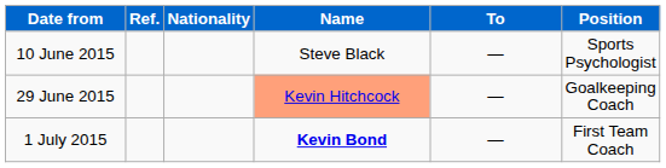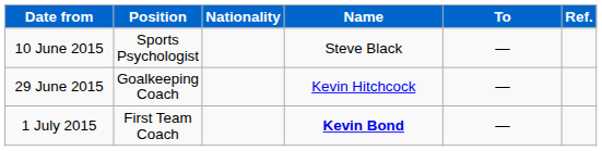 <table class="wikitable"  style="text-align:center; font-size:90%; ">
 <tr>
 <th style="background:#0066CC; color:#FFFFFF; width:100px;">Date from</th>
-<th style="background:#0066CC; color:#FFFFFF; width:25px;">Ref.</th>
+<th style="background:#0066CC; color:#FFFFFF; width:50px;">Position</th>
 <th style="background:#0066CC; color:#FFFFFF; width:50px;">Nationality</th>
 <th style="background:#0066CC; color:#FFFFFF; width:150px;">Name</th>
 <th style="background:#0066CC; color:#FFFFFF; width:110px;">To</th>
-<th style="background:#0066CC; color:#FFFFFF; width:50px;">Position</th>
+<th style="background:#0066CC; color:#FFFFFF; width:25px;">Ref.</th>
 </tr>
 <tr>
 <td>10 June 2015</td>
-<td></td>
+<td>Sports Psychologist</td>
 <td></td>
 <td>Steve Black</td>
 <td>—</td>
-<td>Sports Psychologist</td>
+<td></td>
 </tr>
 <tr>
 <td>29 June 2015</td>
+<td>Goalkeeping Coach</td>
 <td></td>
+<td><a href='#'>Kevin Hitchcock</a></td>
+<td>—</td>
 <td></td>
-<td style="background: lightsalmon;"><a href='#'>Kevin Hitchcock</a></td>
-<td>—</td>
-<td>Goalkeeping Coach</td>
 </tr>
 <tr>
 <td>1 July 2015</td>
-<td></td>
+<td>First Team Coach</td>
 <td></td>
 <td><strong><a href='#'>Kevin Bond</a></strong></td>
 <td>—</td>
-<td>First Team Coach</td>
+<td></td>
 </tr>
 </table>
